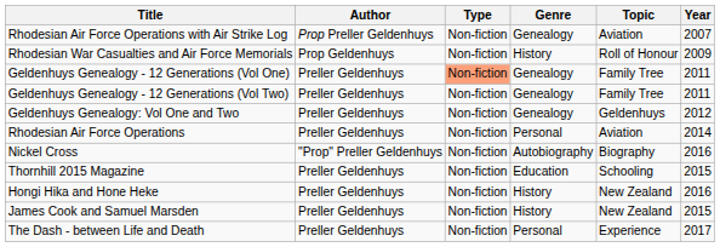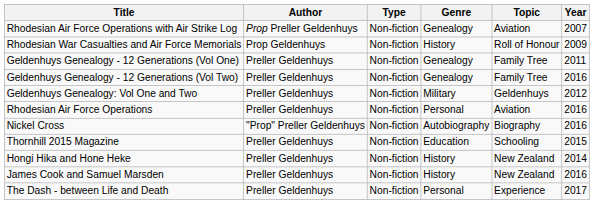 <table class="wikitable sortable">
 <tr>
 <th>Title</th>
 <th>Author</th>
 <th>Type</th>
 <th>Genre</th>
 <th>Topic</th>
 <th>Year</th>
 </tr>
 <tr>
 <td>Rhodesian Air Force Operations with Air Strike Log</td>
 <td><em>Prop</em> Preller Geldenhuys</td>
 <td>Non-fiction</td>
 <td>Genealogy</td>
 <td>Aviation</td>
 <td>2007</td>
 </tr>
 <tr>
 <td>Rhodesian War Casualties and Air Force Memorials</td>
 <td>Prop Geldenhuys</td>
 <td>Non-fiction</td>
 <td>History</td>
 <td>Roll of Honour</td>
 <td>2009</td>
 </tr>
 <tr>
 <td>Geldenhuys Genealogy - 12 Generations (Vol One)</td>
 <td>Preller Geldenhuys</td>
-<td style="background: lightsalmon;">Non-fiction</td>
+<td>Non-fiction</td>
 <td>Genealogy</td>
 <td>Family Tree</td>
 <td>2011</td>
 </tr>
 <tr>
 <td>Geldenhuys Genealogy - 12 Generations (Vol Two)</td>
 <td>Preller Geldenhuys</td>
 <td>Non-fiction</td>
 <td>Genealogy</td>
 <td>Family Tree</td>
-<td>2011</td>
+<td>2016</td>
 </tr>
 <tr>
 <td>Geldenhuys Genealogy: Vol One and Two</td>
 <td>Preller Geldenhuys</td>
 <td>Non-fiction</td>
-<td>Genealogy</td>
+<td>Military</td>
 <td>Geldenhuys</td>
 <td>2012</td>
 </tr>
 <tr>
 <td>Rhodesian Air Force Operations</td>
 <td>Preller Geldenhuys</td>
 <td>Non-fiction</td>
 <td>Personal</td>
 <td>Aviation</td>
-<td>2014</td>
+<td>2016</td>
 </tr>
 <tr>
 <td>Nickel Cross</td>
 <td>"Prop" Preller Geldenhuys</td>
 <td>Non-fiction</td>
 <td>Autobiography</td>
 <td>Biography</td>
 <td>2016</td>
 </tr>
 <tr>
 <td>Thornhill 2015 Magazine</td>
 <td>Preller Geldenhuys</td>
 <td>Non-fiction</td>
 <td>Education</td>
 <td>Schooling</td>
 <td>2015</td>
 </tr>
 <tr>
 <td>Hongi Hika and Hone Heke</td>
 <td>Preller Geldenhuys</td>
 <td>Non-fiction</td>
 <td>History</td>
 <td>New Zealand</td>
-<td>2016</td>
+<td>2014</td>
 </tr>
 <tr>
 <td>James Cook and Samuel Marsden</td>
 <td>Preller Geldenhuys</td>
 <td>Non-fiction</td>
 <td>History</td>
 <td>New Zealand</td>
-<td>2015</td>
+<td>2016</td>
 </tr>
 <tr>
 <td>The Dash - between Life and Death</td>
 <td>Preller Geldenhuys</td>
 <td>Non-fiction</td>
 <td>Personal</td>
 <td>Experience</td>
 <td>2017</td>
 </tr>
 </table>
